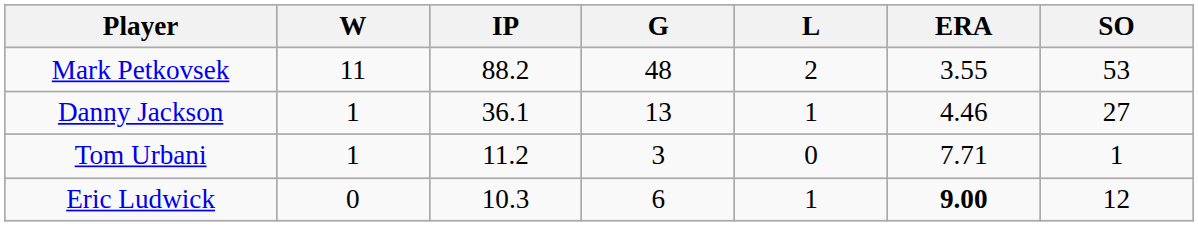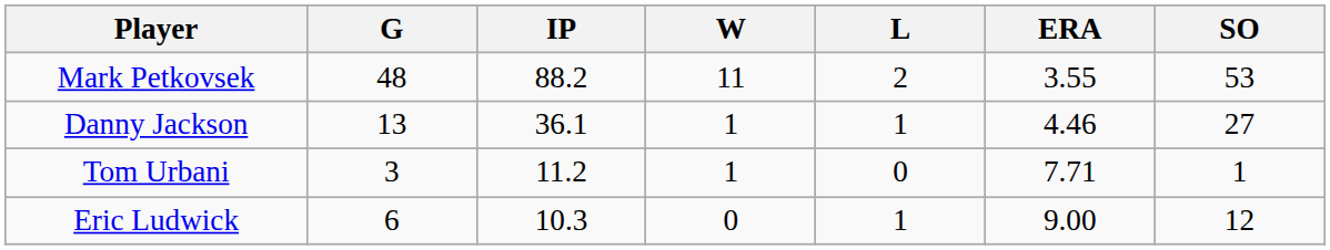 <table class="wikitable sortable">
 <tr>
 <th bgcolor="#DDDDFF" width="16%">Player</th>
+<th bgcolor="#DDDDFF" width="9%">G</th>
+<th bgcolor="#DDDDFF" width="9%">IP</th>
 <th bgcolor="#DDDDFF" width="9%">W</th>
-<th bgcolor="#DDDDFF" width="9%">IP</th>
-<th bgcolor="#DDDDFF" width="9%">G</th>
 <th bgcolor="#DDDDFF" width="9%">L</th>
 <th bgcolor="#DDDDFF" width="9%">ERA</th>
 <th bgcolor="#DDDDFF" width="9%">SO</th>
 </tr>
 <tr align="center">
 <td><a href='#'>Mark Petkovsek</a></td>
+<td>48</td>
+<td>88.2</td>
 <td>11</td>
-<td>88.2</td>
-<td>48</td>
 <td>2</td>
 <td>3.55</td>
 <td>53</td>
 </tr>
 <tr align="center">
 <td><a href='#'>Danny Jackson</a></td>
+<td>13</td>
+<td>36.1</td>
 <td>1</td>
-<td>36.1</td>
-<td>13</td>
 <td>1</td>
 <td>4.46</td>
 <td>27</td>
 </tr>
 <tr align="center">
 <td><a href='#'>Tom Urbani</a></td>
+<td>3</td>
+<td>11.2</td>
 <td>1</td>
-<td>11.2</td>
-<td>3</td>
 <td>0</td>
 <td>7.71</td>
 <td>1</td>
 </tr>
 <tr align="center">
 <td><a href='#'>Eric Ludwick</a></td>
+<td>6</td>
+<td>10.3</td>
 <td>0</td>
-<td>10.3</td>
-<td>6</td>
 <td>1</td>
-<td><strong>9.00</strong></td>
+<td>9.00</td>
 <td>12</td>
 </tr>
 </table>
